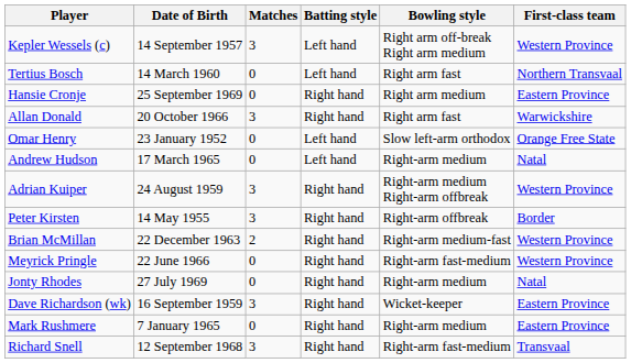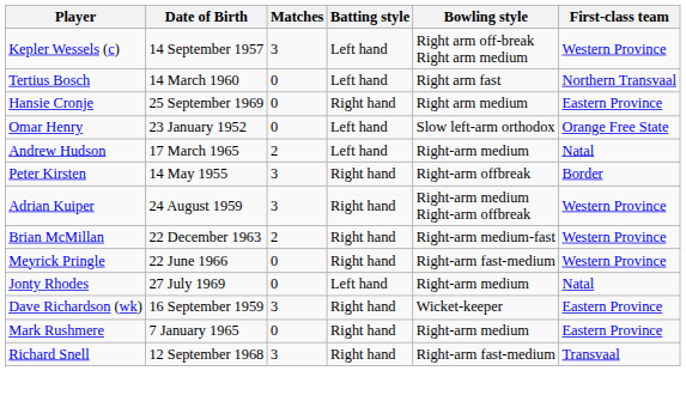 <table class="wikitable">
 <tr>
 <th>Player</th>
 <th>Date of Birth</th>
 <th>Matches</th>
 <th>Batting style</th>
 <th>Bowling style</th>
 <th>First-class team</th>
 </tr>
 <tr>
 <td><a href='#'>Kepler Wessels</a> (<a href='#'>c</a>)</td>
 <td>14 September 1957</td>
 <td>3</td>
 <td>Left hand</td>
 <td>Right arm off-break<br>Right arm medium</td>
 <td> <a href='#'>Western Province</a></td>
 </tr>
 <tr>
 <td><a href='#'>Tertius Bosch</a></td>
 <td>14 March 1960</td>
 <td>0</td>
 <td>Left hand</td>
 <td>Right arm fast</td>
 <td> <a href='#'>Northern Transvaal</a></td>
 </tr>
 <tr>
 <td><a href='#'>Hansie Cronje</a></td>
 <td>25 September 1969</td>
 <td>0</td>
 <td>Right hand</td>
 <td>Right arm medium</td>
 <td> <a href='#'>Eastern Province</a></td>
 </tr>
 <tr>
-<td><a href='#'>Allan Donald</a></td>
-<td>20 October 1966</td>
-<td>3</td>
-<td>Right hand</td>
-<td>Right arm fast</td>
-<td> <a href='#'>Warwickshire</a></td>
-</tr>
-<tr>
 <td><a href='#'>Omar Henry</a></td>
 <td>23 January 1952</td>
 <td>0</td>
 <td>Left hand</td>
 <td>Slow left-arm orthodox</td>
 <td> <a href='#'>Orange Free State</a></td>
 </tr>
 <tr>
 <td><a href='#'>Andrew Hudson</a></td>
 <td>17 March 1965</td>
-<td>0</td>
+<td>2</td>
 <td>Left hand</td>
 <td>Right-arm medium</td>
 <td> <a href='#'>Natal</a></td>
+</tr>
+<tr>
+<td><a href='#'>Peter Kirsten</a></td>
+<td>14 May 1955</td>
+<td>3</td>
+<td>Right hand</td>
+<td>Right-arm offbreak</td>
+<td> <a href='#'>Border</a></td>
 </tr>
 <tr>
 <td><a href='#'>Adrian Kuiper</a></td>
 <td>24 August 1959</td>
 <td>3</td>
 <td>Right hand</td>
 <td>Right-arm medium<br>Right-arm offbreak</td>
 <td> <a href='#'>Western Province</a></td>
-</tr>
-<tr>
-<td><a href='#'>Peter Kirsten</a></td>
-<td>14 May 1955</td>
-<td>3</td>
-<td>Right hand</td>
-<td>Right-arm offbreak</td>
-<td> <a href='#'>Border</a></td>
 </tr>
 <tr>
 <td><a href='#'>Brian McMillan</a></td>
 <td>22 December 1963</td>
 <td>2</td>
 <td>Right hand</td>
 <td>Right-arm medium-fast</td>
 <td> <a href='#'>Western Province</a></td>
 </tr>
 <tr>
 <td><a href='#'>Meyrick Pringle</a></td>
 <td>22 June 1966</td>
 <td>0</td>
 <td>Right hand</td>
 <td>Right-arm fast-medium</td>
 <td> <a href='#'>Western Province</a></td>
 </tr>
 <tr>
 <td><a href='#'>Jonty Rhodes</a></td>
 <td>27 July 1969</td>
 <td>0</td>
-<td>Right hand</td>
+<td>Left hand</td>
 <td>Right-arm medium</td>
 <td> <a href='#'>Natal</a></td>
 </tr>
 <tr>
 <td><a href='#'>Dave Richardson</a> (<a href='#'>wk</a>)</td>
 <td>16 September 1959</td>
 <td>3</td>
 <td>Right hand</td>
 <td>Wicket-keeper</td>
 <td> <a href='#'>Eastern Province</a></td>
 </tr>
 <tr>
 <td><a href='#'>Mark Rushmere</a></td>
 <td>7 January 1965</td>
 <td>0</td>
 <td>Right hand</td>
 <td>Right-arm medium</td>
 <td> <a href='#'>Eastern Province</a></td>
 </tr>
 <tr>
 <td><a href='#'>Richard Snell</a></td>
 <td>12 September 1968</td>
 <td>3</td>
 <td>Right hand</td>
 <td>Right-arm fast-medium</td>
 <td> <a href='#'>Transvaal</a></td>
 </tr>
 </table>
